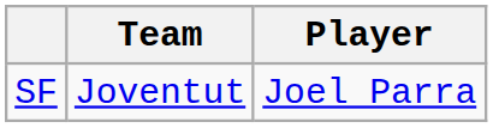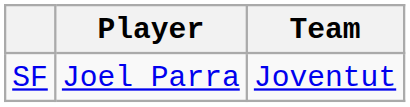 <table class="wikitable">
 <tr>
 <th style="text-align:center;"></th>
+<th style="text-align:center;">Player</th>
 <th style="text-align:center;">Team</th>
-<th style="text-align:center;">Player</th>
 </tr>
 <tr>
 <td style="text-align:center;"><a href='#'>SF</a></td>
+<td> <a href='#'>Joel Parra</a></td>
 <td><a href='#'>Joventut</a></td>
-<td> <a href='#'>Joel Parra</a></td>
 </tr>
 </table>
